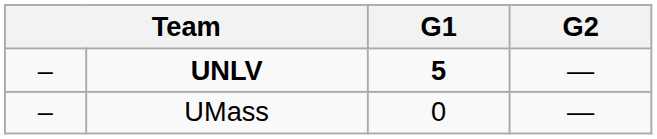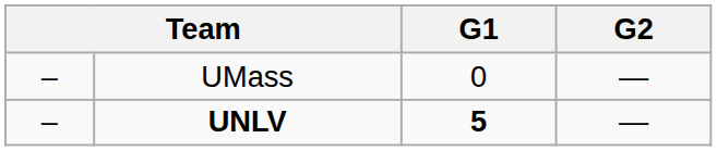 <table class="wikitable" style="font-size:90%; width: 55%; text-align: center">
 <tr>
 <th colspan=2>Team</th>
 <th>G1</th>
 <th>G2</th>
 </tr>
 <tr>
 <td>–</td>
+<td>UMass</td>
+<td>0</td>
+<td>—</td>
+</tr>
+<tr>
+<td>–</td>
 <td><strong>UNLV</strong></td>
 <td><strong>5</strong></td>
 <td>—</td>
 </tr>
-<tr>
-<td>–</td>
-<td>UMass</td>
-<td>0</td>
-<td>—</td>
-</tr>
 </table>
